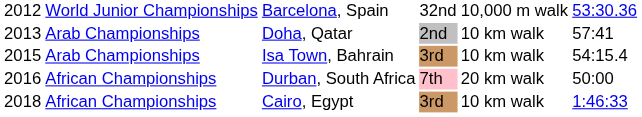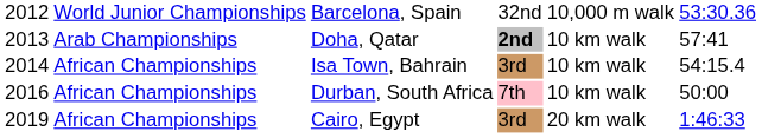 <table>
 <tr>
 <td>2012</td>
 <td><a href='#'>World Junior Championships</a></td>
 <td><a href='#'>Barcelona</a>, Spain</td>
 <td>32nd</td>
 <td>10,000 m walk</td>
 <td><a href='#'>53:30.36</a></td>
 </tr>
 <tr>
 <td>2013</td>
 <td><a href='#'>Arab Championships</a></td>
 <td><a href='#'>Doha</a>, Qatar</td>
-<td bgcolor=silver>2nd</td>
+<td bgcolor=silver><strong>2nd</strong></td>
 <td>10 km walk</td>
 <td>57:41</td>
 </tr>
 <tr>
-<td>2015</td>
-<td><a href='#'>Arab Championships</a></td>
+<td>2014</td>
+<td><a href='#'>African Championships</a></td>
 <td><a href='#'>Isa Town</a>, Bahrain</td>
 <td bgcolor=cc9966>3rd</td>
 <td>10 km walk</td>
 <td>54:15.4</td>
 </tr>
 <tr>
 <td>2016</td>
 <td><a href='#'>African Championships</a></td>
 <td><a href='#'>Durban</a>, South Africa</td>
 <td style="background: pink;">7th</td>
-<td>20 km walk</td>
+<td>10 km walk</td>
 <td>50:00</td>
 </tr>
 <tr>
-<td>2018</td>
+<td>2019</td>
 <td><a href='#'>African Championships</a></td>
 <td><a href='#'>Cairo</a>, Egypt</td>
 <td bgcolor=cc9966>3rd</td>
-<td>10 km walk</td>
+<td>20 km walk</td>
 <td><a href='#'>1:46:33</a></td>
 </tr>
 </table>
